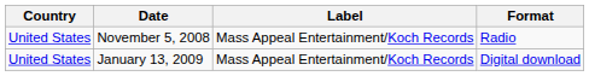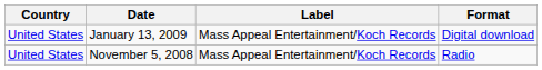 <table class="wikitable sortable">
 <tr>
 <th>Country</th>
 <th>Date</th>
 <th>Label</th>
 <th>Format</th>
 </tr>
 <tr>
 <td><a href='#'>United States</a></td>
+<td>January 13, 2009</td>
+<td>Mass Appeal Entertainment/<a href='#'>Koch Records</a></td>
+<td><a href='#'>Digital download</a></td>
+</tr>
+<tr>
+<td><a href='#'>United States</a></td>
 <td>November 5, 2008</td>
 <td>Mass Appeal Entertainment/<a href='#'>Koch Records</a></td>
 <td><a href='#'>Radio</a></td>
 </tr>
-<tr>
-<td><a href='#'>United States</a></td>
-<td>January 13, 2009</td>
-<td>Mass Appeal Entertainment/<a href='#'>Koch Records</a></td>
-<td><a href='#'>Digital download</a></td>
-</tr>
 </table>
